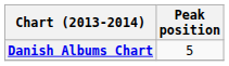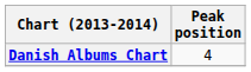 <table class="wikitable sortable plainrowheaders">
 <tr>
 <th scope="col">Chart (2013-2014)</th>
 <th scope="col">Peak<br>position</th>
 </tr>
 <tr>
 <th scope="row"><a href='#'>Danish Albums Chart</a></th>
-<td style="text-align:center;">5</td>
+<td style="text-align:center;">4</td>
 </tr>
 <tr>
 </tr>
 </table>
